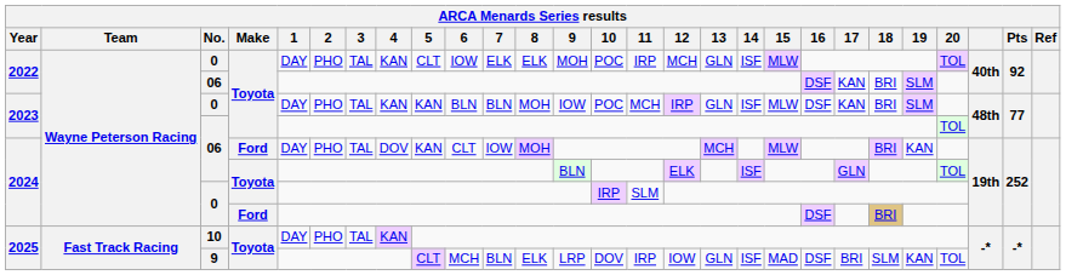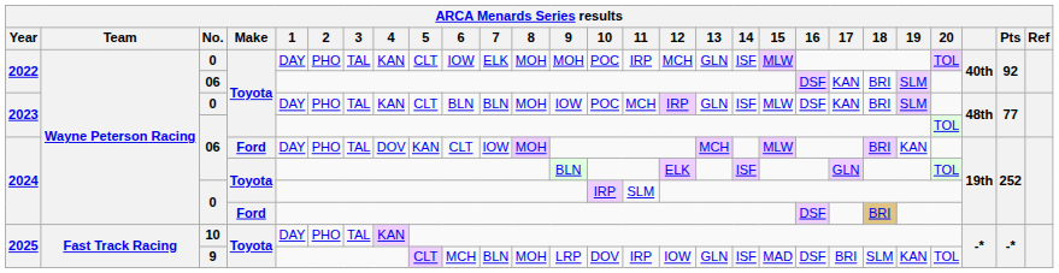 <table class="wikitable" style="text-align:center; font-size:75%">
 <tr>
 <th colspan=27><a href='#'>ARCA Menards Series</a> results</th>
 </tr>
 <tr>
 <th>Year</th>
 <th>Team</th>
 <th>No.</th>
 <th>Make</th>
 <th>1</th>
 <th>2</th>
 <th>3</th>
 <th>4</th>
 <th>5</th>
 <th>6</th>
 <th>7</th>
 <th>8</th>
 <th>9</th>
 <th>10</th>
 <th>11</th>
 <th>12</th>
 <th>13</th>
 <th>14</th>
 <th>15</th>
 <th>16</th>
 <th>17</th>
 <th>18</th>
 <th>19</th>
 <th>20</th>
 <th></th>
 <th>Pts</th>
 <th>Ref</th>
 </tr>
 <tr>
 <th rowspan=2><a href='#'>2022</a></th>
 <th rowspan=8><a href='#'>Wayne Peterson Racing</a></th>
 <th>0</th>
 <th rowspan=4><a href='#'>Toyota</a></th>
 <td><a href='#'>DAY</a></td>
 <td><a href='#'>PHO</a></td>
 <td><a href='#'>TAL</a></td>
 <td><a href='#'>KAN</a></td>
 <td><a href='#'>CLT</a></td>
 <td><a href='#'>IOW</a></td>
 <td><a href='#'>ELK</a></td>
-<td><a href='#'>ELK</a></td>
+<td><a href='#'>MOH</a></td>
 <td><a href='#'>MOH</a></td>
 <td><a href='#'>POC</a></td>
 <td><a href='#'>IRP</a></td>
 <td><a href='#'>MCH</a></td>
 <td><a href='#'>GLN</a></td>
 <td><a href='#'>ISF</a></td>
 <td style="background:#EFCFFF;"><a href='#'>MLW</a><br></td>
 <td colspan=4></td>
 <td style="background:#EFCFFF;"><a href='#'>TOL</a><br></td>
 <th rowspan=2>40th</th>
 <th rowspan=2>92</th>
 <th rowspan=2></th>
 </tr>
 <tr>
 <th>06</th>
 <td colspan=15></td>
 <td style="background:#EFCFFF;"><a href='#'>DSF</a><br></td>
 <td><a href='#'>KAN</a></td>
 <td><a href='#'>BRI</a></td>
 <td style="background:#EFCFFF;"><a href='#'>SLM</a><br></td>
 <td></td>
 </tr>
 <tr>
 <th rowspan=2><a href='#'>2023</a></th>
 <th>0</th>
 <td><a href='#'>DAY</a></td>
 <td><a href='#'>PHO</a></td>
 <td><a href='#'>TAL</a></td>
 <td><a href='#'>KAN</a></td>
-<td><a href='#'>KAN</a></td>
+<td><a href='#'>CLT</a></td>
 <td><a href='#'>BLN</a></td>
 <td><a href='#'>BLN</a></td>
 <td><a href='#'>MOH</a></td>
 <td><a href='#'>IOW</a></td>
 <td><a href='#'>POC</a></td>
 <td><a href='#'>MCH</a></td>
 <td style="background:#EFCFFF;"><a href='#'>IRP</a><br></td>
 <td><a href='#'>GLN</a></td>
 <td><a href='#'>ISF</a></td>
 <td><a href='#'>MLW</a></td>
 <td><a href='#'>DSF</a></td>
 <td><a href='#'>KAN</a></td>
 <td><a href='#'>BRI</a></td>
 <td style="background:#EFCFFF;"><a href='#'>SLM</a><br></td>
 <td></td>
 <th rowspan=2>48th</th>
 <th rowspan=2>77</th>
 <th rowspan=2></th>
 </tr>
 <tr>
 <th rowspan=3>06</th>
 <td colspan=19></td>
 <td style="background:#DFFFDF;"><a href='#'>TOL</a><br></td>
 </tr>
 <tr>
 <th rowspan=4><a href='#'>2024</a></th>
 <th><a href='#'>Ford</a></th>
 <td><a href='#'>DAY</a></td>
 <td><a href='#'>PHO</a></td>
 <td><a href='#'>TAL</a></td>
 <td><a href='#'>DOV</a></td>
 <td><a href='#'>KAN</a></td>
 <td><a href='#'>CLT</a></td>
 <td><a href='#'>IOW</a></td>
 <td style="background:#EFCFFF;"><a href='#'>MOH</a><br></td>
 <td colspan=4></td>
 <td style="background:#EFCFFF;"><a href='#'>MCH</a><br></td>
 <td></td>
 <td style="background:#EFCFFF;"><a href='#'>MLW</a><br></td>
 <td colspan=2></td>
 <td style="background:#EFCFFF;"><a href='#'>BRI</a><br></td>
 <td><a href='#'>KAN</a></td>
 <td></td>
 <th rowspan=4>19th</th>
 <th rowspan=4>252</th>
 <th rowspan=4></th>
 </tr>
 <tr>
 <th rowspan=2><a href='#'>Toyota</a></th>
 <td colspan=8></td>
 <td style="background:#DFFFDF;"><a href='#'>BLN</a><br></td>
 <td colspan=2></td>
 <td style="background:#EFCFFF;"><a href='#'>ELK</a><br></td>
 <td></td>
 <td style="background:#EFCFFF;"><a href='#'>ISF</a><br></td>
 <td colspan=2></td>
 <td style="background:#EFCFFF;"><a href='#'>GLN</a><br></td>
 <td colspan=2></td>
 <td style="background:#DFFFDF;"><a href='#'>TOL</a><br></td>
 </tr>
 <tr>
 <th rowspan=2>0</th>
 <td colspan=9></td>
 <td style="background:#EFCFFF;"><a href='#'>IRP</a><br></td>
 <td><a href='#'>SLM</a></td>
 <td colspan=9></td>
 </tr>
 <tr>
 <th><a href='#'>Ford</a></th>
 <td colspan=15></td>
 <td style="background:#EFCFFF;"><a href='#'>DSF</a><br></td>
 <td></td>
 <td style="background:#DFC484;"><a href='#'>BRI</a><br></td>
 <td colspan=2></td>
 </tr>
 <tr>
 <th rowspan=2><a href='#'>2025</a></th>
 <th rowspan=2><a href='#'>Fast Track Racing</a></th>
 <th>10</th>
 <th rowspan=2><a href='#'>Toyota</a></th>
 <td><a href='#'>DAY</a></td>
 <td><a href='#'>PHO</a></td>
 <td><a href='#'>TAL</a></td>
 <td style="background:#EFCFFF;"><a href='#'>KAN</a><br></td>
 <td colspan=16></td>
 <th rowspan=2>-*</th>
 <th rowspan=2>-*</th>
 <th rowspan=2></th>
 </tr>
 <tr>
 <th>9</th>
 <td colspan=4></td>
 <td style="background:#EFCFFF;"><a href='#'>CLT</a><br></td>
 <td><a href='#'>MCH</a></td>
 <td><a href='#'>BLN</a></td>
-<td><a href='#'>ELK</a></td>
+<td><a href='#'>MOH</a></td>
 <td><a href='#'>LRP</a></td>
 <td><a href='#'>DOV</a></td>
 <td><a href='#'>IRP</a></td>
 <td><a href='#'>IOW</a></td>
 <td><a href='#'>GLN</a></td>
 <td><a href='#'>ISF</a></td>
 <td><a href='#'>MAD</a></td>
 <td><a href='#'>DSF</a></td>
 <td><a href='#'>BRI</a></td>
 <td><a href='#'>SLM</a></td>
 <td><a href='#'>KAN</a></td>
 <td><a href='#'>TOL</a></td>
 </tr>
 </table>
